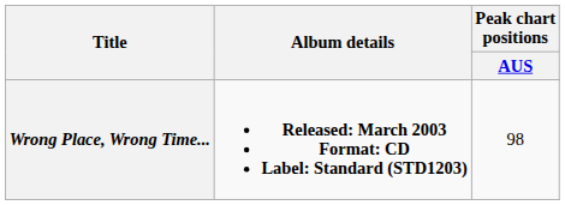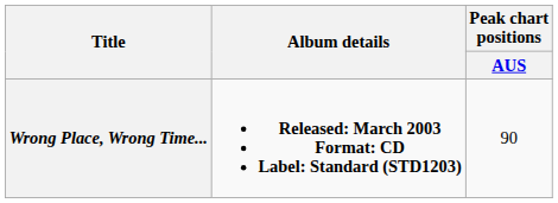 <table class="wikitable plainrowheaders" style="text-align:center;" border="1">
 <tr>
 <th scope="col" rowspan="2">Title</th>
 <th scope="col" rowspan="2">Album details</th>
 <th scope="col" colspan="1">Peak chart<br>positions</th>
 </tr>
 <tr>
 <th scope="col" style="text-align:center;"><a href='#'>AUS</a><br></th>
 </tr>
 <tr>
 <th scope="row"><em>Wrong Place, Wrong Time...</em></th>
 <td><strong><br><ul><li>Released: March 2003</li><li>Format: CD</li><li>Label: Standard (STD1203)</li></ul></strong></td>
-<td>98</td>
+<td>90</td>
 </tr>
 </table>
